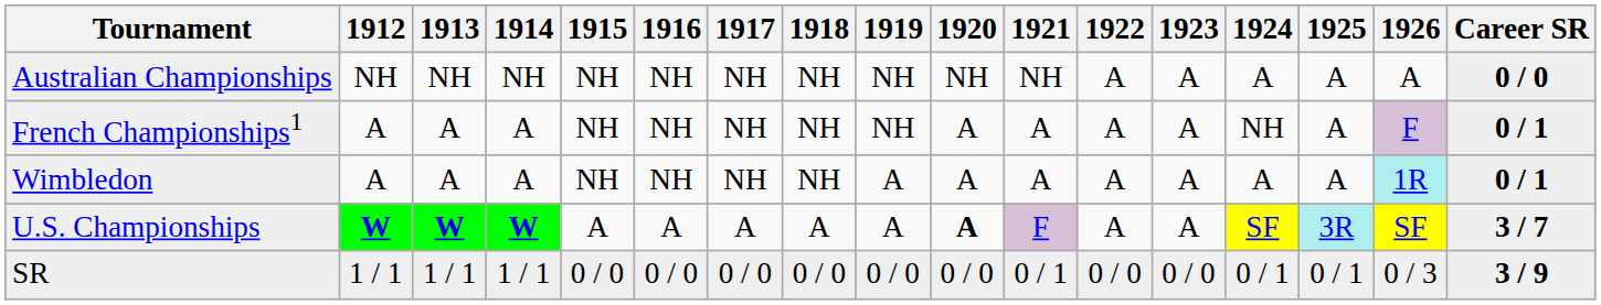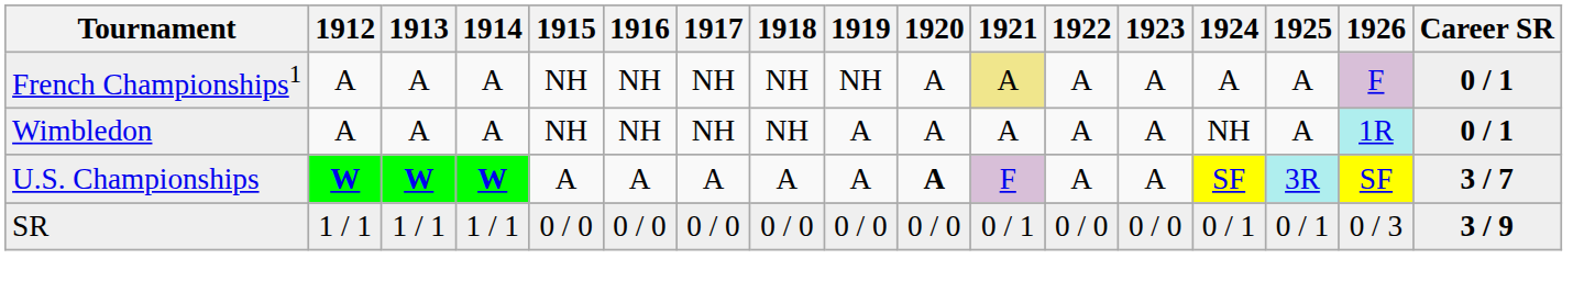 <table class="wikitable">
 <tr style="background:#efefef;">
 <th>Tournament</th>
 <th>1912</th>
 <th>1913</th>
 <th>1914</th>
 <th>1915</th>
 <th>1916</th>
 <th>1917</th>
 <th>1918</th>
 <th>1919</th>
 <th>1920</th>
 <th>1921</th>
 <th>1922</th>
 <th>1923</th>
 <th>1924</th>
 <th>1925</th>
 <th>1926</th>
 <th>Career SR</th>
 </tr>
 <tr>
-<td style="background:#EFEFEF;"><a href='#'>Australian Championships</a></td>
-<td align="center">NH</td>
-<td align="center">NH</td>
-<td align="center">NH</td>
-<td align="center">NH</td>
-<td align="center">NH</td>
-<td align="center">NH</td>
-<td align="center">NH</td>
-<td align="center">NH</td>
-<td align="center">NH</td>
-<td align="center">NH</td>
-<td align="center">A</td>
-<td align="center">A</td>
-<td align="center">A</td>
-<td align="center">A</td>
-<td align="center">A</td>
-<td align="center" style="background:#EFEFEF;"><strong>0 / 0</strong></td>
-</tr>
-<tr>
 <td style="background:#EFEFEF;"><a href='#'>French Championships</a><sup>1</sup></td>
 <td align="center">A</td>
 <td align="center">A</td>
 <td align="center">A</td>
 <td align="center">NH</td>
 <td align="center">NH</td>
 <td align="center">NH</td>
 <td align="center">NH</td>
 <td align="center">NH</td>
 <td align="center">A</td>
+<td align="center" style="background: khaki;">A</td>
 <td align="center">A</td>
 <td align="center">A</td>
 <td align="center">A</td>
-<td align="center">NH</td>
 <td align="center">A</td>
 <td align="center" style="background:#D8BFD8;"><a href='#'>F</a></td>
 <td align="center" style="background:#EFEFEF;"><strong>0 / 1</strong></td>
 </tr>
 <tr>
 <td style="background:#EFEFEF;"><a href='#'>Wimbledon</a></td>
 <td align="center">A</td>
 <td align="center">A</td>
 <td align="center">A</td>
 <td align="center">NH</td>
 <td align="center">NH</td>
 <td align="center">NH</td>
 <td align="center">NH</td>
 <td align="center">A</td>
 <td align="center">A</td>
 <td align="center">A</td>
 <td align="center">A</td>
 <td align="center">A</td>
-<td align="center">A</td>
+<td align="center">NH</td>
 <td align="center">A</td>
 <td align="center" style="background:#afeeee;"><a href='#'>1R</a></td>
 <td align="center" style="background:#EFEFEF;"><strong>0 / 1</strong></td>
 </tr>
 <tr>
 <td style="background:#EFEFEF;"><a href='#'>U.S. Championships</a></td>
 <td align="center" style="background:#00ff00;"><strong><a href='#'>W</a></strong></td>
 <td align="center" style="background:#00ff00;"><strong><a href='#'>W</a></strong></td>
 <td align="center" style="background:#00ff00;"><strong><a href='#'>W</a></strong></td>
 <td align="center">A</td>
 <td align="center">A</td>
 <td align="center">A</td>
 <td align="center">A</td>
 <td align="center">A</td>
 <td align="center"><strong>A</strong></td>
 <td align="center" style="background:#D8BFD8;"><a href='#'>F</a></td>
 <td align="center">A</td>
 <td align="center">A</td>
 <td align="center" style="background:yellow;"><a href='#'>SF</a></td>
 <td align="center" style="background:#afeeee;"><a href='#'>3R</a></td>
 <td align="center" style="background:yellow;"><a href='#'>SF</a></td>
 <td align="center" style="background:#EFEFEF;"><strong>3 / 7</strong></td>
 </tr>
 <tr>
 <td style="background:#EFEFEF;">SR</td>
 <td align="center" style="background:#EFEFEF;">1 / 1</td>
 <td align="center" style="background:#EFEFEF;">1 / 1</td>
 <td align="center" style="background:#EFEFEF;">1 / 1</td>
 <td align="center" style="background:#EFEFEF;">0 / 0</td>
 <td align="center" style="background:#EFEFEF;">0 / 0</td>
 <td align="center" style="background:#EFEFEF;">0 / 0</td>
 <td align="center" style="background:#EFEFEF;">0 / 0</td>
 <td align="center" style="background:#EFEFEF;">0 / 0</td>
 <td align="center" style="background:#EFEFEF;">0 / 0</td>
 <td align="center" style="background:#EFEFEF;">0 / 1</td>
 <td align="center" style="background:#EFEFEF;">0 / 0</td>
 <td align="center" style="background:#EFEFEF;">0 / 0</td>
 <td align="center" style="background:#EFEFEF;">0 / 1</td>
 <td align="center" style="background:#EFEFEF;">0 / 1</td>
 <td align="center" style="background:#EFEFEF;">0 / 3</td>
 <td align="center" style="background:#EFEFEF;"><strong>3 / 9</strong></td>
 </tr>
 </table>
